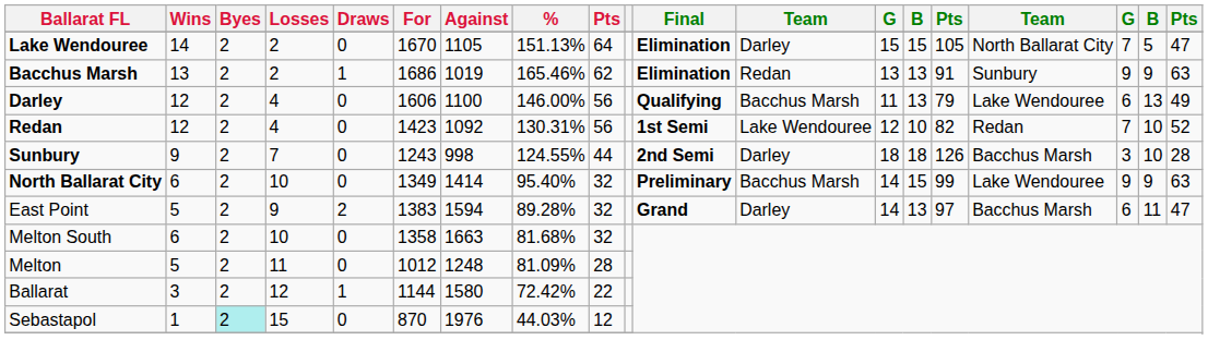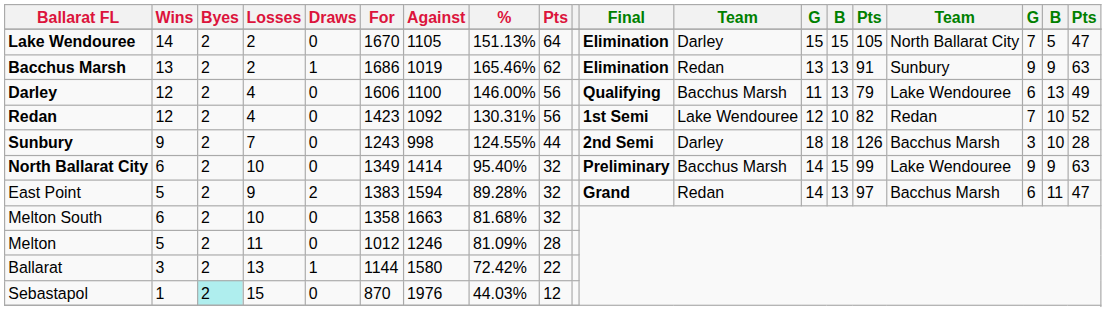 <table style="font-size: 85%; text-align: left;" class="wikitable">
 <tr>
 <th style="color:crimson">Ballarat FL</th>
 <th style="color:crimson">Wins</th>
 <th style="color:crimson">Byes</th>
 <th style="color:crimson">Losses</th>
 <th style="color:crimson">Draws</th>
 <th style="color:crimson">For</th>
 <th style="color:crimson">Against</th>
 <th style="color:crimson">%</th>
 <th style="color:crimson">Pts</th>
 <th></th>
 <th style="color:green">Final</th>
 <th style="color:green">Team</th>
 <th style="color:green">G</th>
 <th style="color:green">B</th>
 <th style="color:green">Pts</th>
 <th style="color:green">Team</th>
 <th style="color:green">G</th>
 <th style="color:green">B</th>
 <th style="color:green">Pts</th>
 </tr>
 <tr>
 </tr>
 <tr>
 </tr>
 <tr>
 <td><strong>	Lake Wendouree	</strong></td>
 <td>14</td>
 <td>2</td>
 <td>2</td>
 <td>0</td>
 <td>1670</td>
 <td>1105</td>
 <td>151.13%</td>
 <td>64</td>
 <td></td>
 <td><strong>Elimination</strong></td>
 <td>Darley</td>
 <td>15</td>
 <td>15</td>
 <td>105</td>
 <td>North Ballarat City</td>
 <td>7</td>
 <td>5</td>
 <td>47</td>
 </tr>
 <tr>
 <td><strong>	Bacchus Marsh	</strong></td>
 <td>13</td>
 <td>2</td>
 <td>2</td>
 <td>1</td>
 <td>1686</td>
 <td>1019</td>
 <td>165.46%</td>
 <td>62</td>
 <td></td>
 <td><strong>Elimination</strong></td>
 <td>Redan</td>
 <td>13</td>
 <td>13</td>
 <td>91</td>
 <td>Sunbury</td>
 <td>9</td>
 <td>9</td>
 <td>63</td>
 </tr>
 <tr>
 <td><strong>	Darley	</strong></td>
 <td>12</td>
 <td>2</td>
 <td>4</td>
 <td>0</td>
 <td>1606</td>
 <td>1100</td>
 <td>146.00%</td>
 <td>56</td>
 <td></td>
 <td><strong>Qualifying</strong></td>
 <td>Bacchus Marsh</td>
 <td>11</td>
 <td>13</td>
 <td>79</td>
 <td>Lake Wendouree</td>
 <td>6</td>
 <td>13</td>
 <td>49</td>
 </tr>
 <tr>
 <td><strong>	Redan	</strong></td>
 <td>12</td>
 <td>2</td>
 <td>4</td>
 <td>0</td>
 <td>1423</td>
 <td>1092</td>
 <td>130.31%</td>
 <td>56</td>
 <td></td>
 <td><strong>1st Semi</strong></td>
 <td>Lake Wendouree</td>
 <td>12</td>
 <td>10</td>
 <td>82</td>
 <td>Redan</td>
 <td>7</td>
 <td>10</td>
 <td>52</td>
 </tr>
 <tr>
 <td><strong>	Sunbury	</strong></td>
 <td>9</td>
 <td>2</td>
 <td>7</td>
 <td>0</td>
 <td>1243</td>
 <td>998</td>
 <td>124.55%</td>
 <td>44</td>
 <td></td>
 <td><strong>2nd Semi</strong></td>
 <td>Darley</td>
 <td>18</td>
 <td>18</td>
 <td>126</td>
 <td>Bacchus Marsh</td>
 <td>3</td>
 <td>10</td>
 <td>28</td>
 </tr>
 <tr>
 <td><strong>	North Ballarat City	</strong></td>
 <td>6</td>
 <td>2</td>
 <td>10</td>
 <td>0</td>
 <td>1349</td>
 <td>1414</td>
 <td>95.40%</td>
 <td>32</td>
 <td></td>
 <td><strong>Preliminary</strong></td>
 <td>Bacchus Marsh</td>
 <td>14</td>
 <td>15</td>
 <td>99</td>
 <td>Lake Wendouree</td>
 <td>9</td>
 <td>9</td>
 <td>63</td>
 </tr>
 <tr>
 <td>East Point</td>
 <td>5</td>
 <td>2</td>
 <td>9</td>
 <td>2</td>
 <td>1383</td>
 <td>1594</td>
 <td>89.28%</td>
 <td>32</td>
 <td></td>
 <td><strong>Grand</strong></td>
-<td>Darley</td>
+<td>Redan</td>
 <td>14</td>
 <td>13</td>
 <td>97</td>
 <td>Bacchus Marsh</td>
 <td>6</td>
 <td>11</td>
 <td>47</td>
 </tr>
 <tr>
 <td>Melton South</td>
 <td>6</td>
 <td>2</td>
 <td>10</td>
 <td>0</td>
 <td>1358</td>
 <td>1663</td>
 <td>81.68%</td>
 <td>32</td>
 <td></td>
 </tr>
 <tr>
 <td>Melton</td>
 <td>5</td>
 <td>2</td>
 <td>11</td>
 <td>0</td>
 <td>1012</td>
-<td>1248</td>
+<td>1246</td>
 <td>81.09%</td>
 <td>28</td>
 <td></td>
 </tr>
 <tr>
 <td>Ballarat</td>
 <td>3</td>
 <td>2</td>
-<td>12</td>
+<td>13</td>
 <td>1</td>
 <td>1144</td>
 <td>1580</td>
 <td>72.42%</td>
 <td>22</td>
 <td></td>
 </tr>
 <tr>
 <td>Sebastapol</td>
 <td>1</td>
 <td style="background: paleturquoise;">2</td>
 <td>15</td>
 <td>0</td>
 <td>870</td>
 <td>1976</td>
 <td>44.03%</td>
 <td>12</td>
 <td></td>
 </tr>
 <tr>
 </tr>
 </table>
